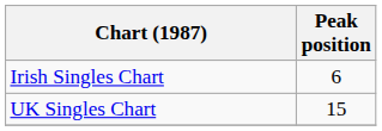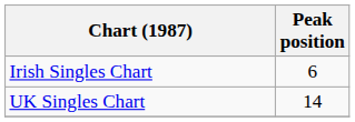 <table class="wikitable sortable">
 <tr>
 <th align="left" width="220">Chart (1987)</th>
 <th align="center">Peak<br>position</th>
 </tr>
 <tr>
 <td align="left"><a href='#'>Irish Singles Chart</a></td>
 <td align="center">6</td>
 </tr>
 <tr>
 <td align="left"><a href='#'>UK Singles Chart</a></td>
-<td align="center">15</td>
+<td align="center">14</td>
 </tr>
 <tr>
 </tr>
 </table>
